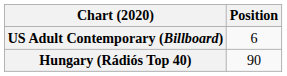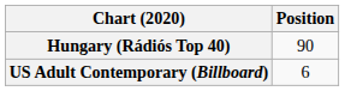 <table class="wikitable sortable plainrowheaders" style="text-align:center">
 <tr>
 <th scope="col">Chart (2020)</th>
 <th scope="col">Position</th>
 </tr>
 <tr>
+<th scope="row">Hungary (Rádiós Top 40)</th>
+<td>90</td>
+</tr>
+<tr>
 <th scope="row">US Adult Contemporary (<em>Billboard</em>)</th>
 <td>6</td>
 </tr>
-<tr>
-<th scope="row">Hungary (Rádiós Top 40)</th>
-<td>90</td>
-</tr>
 </table>
